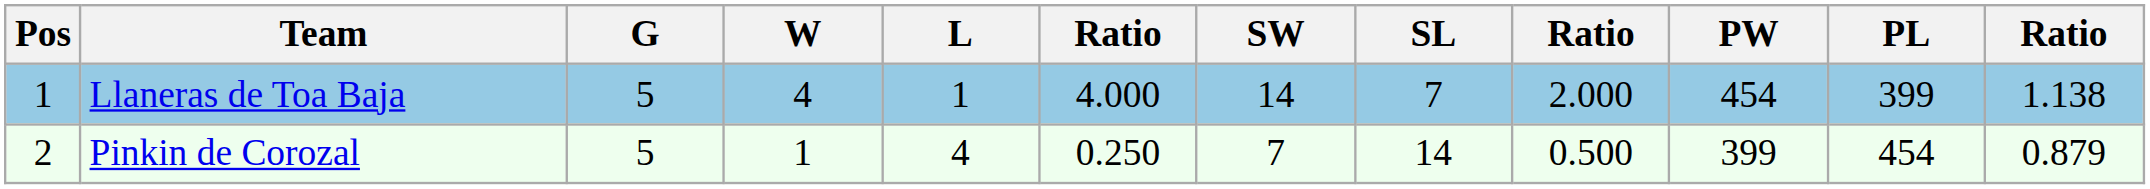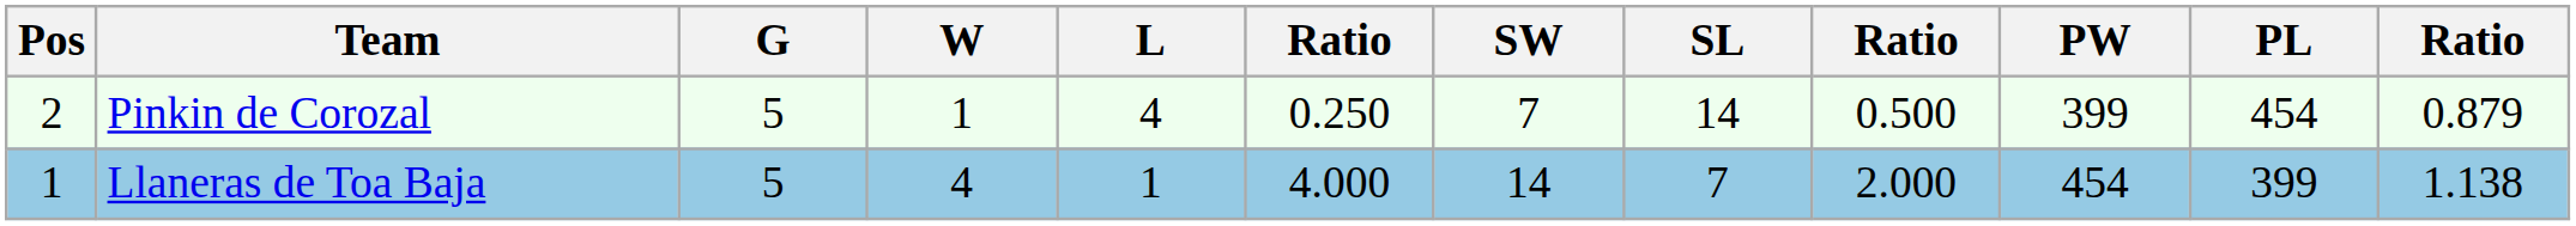 <table class=wikitable style="text-align:center">
 <tr bgcolor="#DCDCDC">
 <th width="25">Pos</th>
 <th width="200">Team</th>
 <th width="60">G</th>
 <th width="60">W</th>
 <th width="60">L</th>
 <th width="60">Ratio</th>
 <th width="60">SW</th>
 <th width="60">SL</th>
 <th width="60">Ratio</th>
 <th width="60">PW</th>
 <th width="60">PL</th>
 <th width="60">Ratio</th>
 </tr>
+<tr bgcolor=#eeffee>
+<td>2</td>
+<td align=left><a href='#'>Pinkin de Corozal</a></td>
+<td>5</td>
+<td>1</td>
+<td>4</td>
+<td>0.250</td>
+<td>7</td>
+<td>14</td>
+<td>0.500</td>
+<td>399</td>
+<td>454</td>
+<td>0.879</td>
+</tr>
 <tr bgcolor=#95CAE4>
 <td>1</td>
 <td align=left><a href='#'>Llaneras de Toa Baja</a></td>
 <td>5</td>
 <td>4</td>
 <td>1</td>
 <td>4.000</td>
 <td>14</td>
 <td>7</td>
 <td>2.000</td>
 <td>454</td>
 <td>399</td>
 <td>1.138</td>
 </tr>
-<tr bgcolor=#eeffee>
-<td>2</td>
-<td align=left><a href='#'>Pinkin de Corozal</a></td>
-<td>5</td>
-<td>1</td>
-<td>4</td>
-<td>0.250</td>
-<td>7</td>
-<td>14</td>
-<td>0.500</td>
-<td>399</td>
-<td>454</td>
-<td>0.879</td>
-</tr>
 </table>
